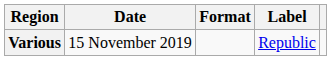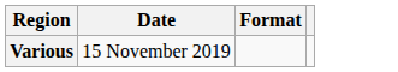 <table class="wikitable plainrowheaders" style="text-align:center;">
 <tr>
 <th>Region</th>
 <th>Date</th>
 <th>Format</th>
-<th>Label</th>
 <th></th>
 </tr>
 <tr>
 <th scope="row">Various</th>
 <td>15 November 2019</td>
 <td></td>
-<td><a href='#'>Republic</a></td>
 <td></td>
 </tr>
 </table>
